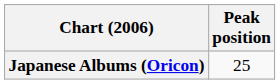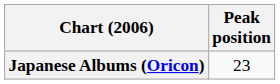 <table class="wikitable sortable plainrowheaders" style="text-align:center">
 <tr>
 <th scope="col">Chart (2006)</th>
 <th scope="col">Peak<br>position</th>
 </tr>
 <tr>
 <th scope="row">Japanese Albums (<a href='#'>Oricon</a>)</th>
-<td>25</td>
+<td>23</td>
 </tr>
 </table>
